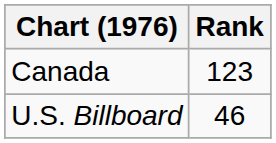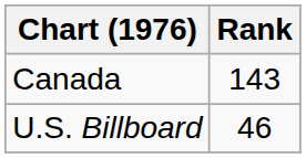 <table class="wikitable sortable">
 <tr>
 <th align="left">Chart (1976)</th>
 <th style="text-align:center;">Rank</th>
 </tr>
 <tr>
 <td>Canada</td>
-<td style="text-align:center;">123</td>
+<td style="text-align:center;">143</td>
 </tr>
 <tr>
 <td>U.S. <em>Billboard</em></td>
 <td style="text-align:center;">46</td>
 </tr>
 </table>
